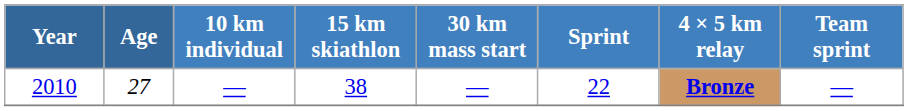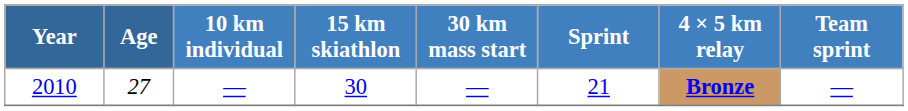 <table class="wikitable" style="font-size:95%; text-align:center; border:grey solid 1px; border-collapse:collapse; background:#ffffff;">
 <tr>
 <th style="background-color:#369; color:white; width:60px;"> Year </th>
 <th style="background-color:#369; color:white; width:40px;"> Age </th>
 <th style="background-color:#4180be; color:white; width:75px;"> 10 km <br> individual </th>
 <th style="background-color:#4180be; color:white; width:75px;"> 15 km <br> skiathlon </th>
 <th style="background-color:#4180be; color:white; width:75px;"> 30 km <br> mass start </th>
 <th style="background-color:#4180be; color:white; width:75px;"> Sprint </th>
 <th style="background-color:#4180be; color:white; width:75px;"> 4 × 5 km <br> relay </th>
 <th style="background-color:#4180be; color:white; width:75px;"> Team <br> sprint </th>
 </tr>
 <tr>
 <td><a href='#'>2010</a></td>
 <td><em>27</em></td>
 <td><a href='#'>—</a></td>
-<td><a href='#'>38</a></td>
+<td><a href='#'>30</a></td>
 <td><a href='#'>—</a></td>
-<td><a href='#'>22</a></td>
+<td><a href='#'>21</a></td>
 <td bgcolor="cc9966"><a href='#'><strong>Bronze</strong></a></td>
 <td><a href='#'>—</a></td>
 </tr>
 <tr>
 </tr>
 </table>
